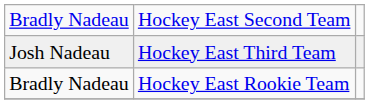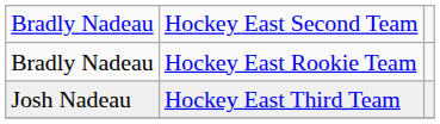 <table class="wikitable">
 <tr>
 <td><a href='#'>Bradly Nadeau</a></td>
 <td rowspan=1><a href='#'>Hockey East Second Team</a></td>
+<td rowspan=1></td>
+</tr>
+<tr>
+<td>Bradly Nadeau</td>
+<td rowspan=1><a href='#'>Hockey East Rookie Team</a></td>
 <td rowspan=1></td>
 </tr>
 <tr bgcolor=f0f0f0>
 <td>Josh Nadeau</td>
 <td rowspan=1><a href='#'>Hockey East Third Team</a></td>
 <td rowspan=1></td>
 </tr>
 <tr>
-<td>Bradly Nadeau</td>
-<td rowspan=1><a href='#'>Hockey East Rookie Team</a></td>
-<td rowspan=1></td>
-</tr>
-<tr>
 </tr>
 </table>
